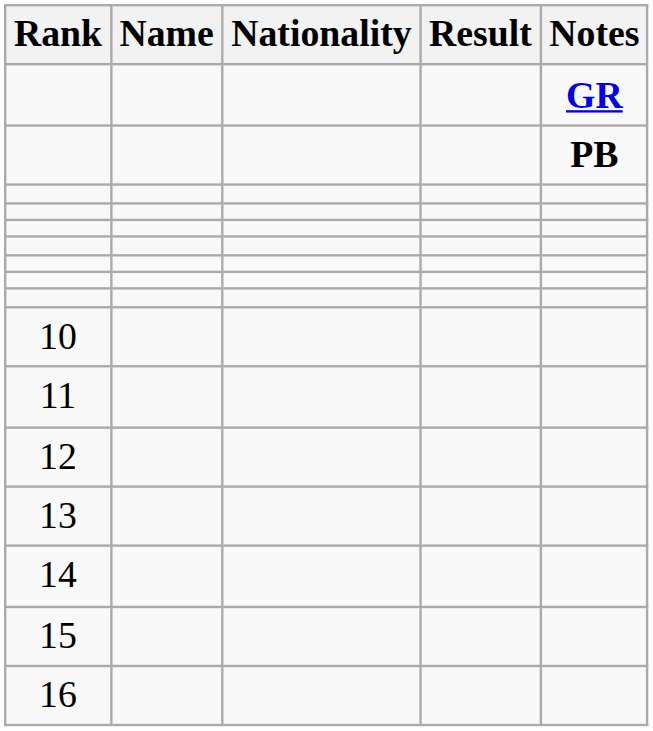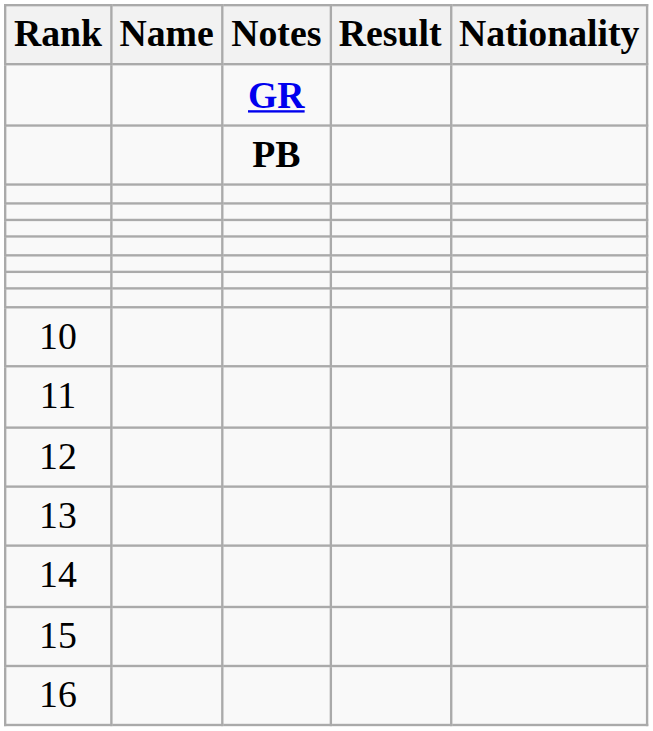 <table class="wikitable sortable" style="text-align:center">
 <tr>
 <th>Rank</th>
 <th>Name</th>
+<th>Notes</th>
+<th>Result</th>
 <th>Nationality</th>
-<th>Result</th>
-<th>Notes</th>
 </tr>
 <tr>
 <td></td>
 <td align=left></td>
+<td><strong><a href='#'>GR</a></strong></td>
+<td></td>
 <td align=left></td>
-<td></td>
-<td><strong><a href='#'>GR</a></strong></td>
 </tr>
 <tr>
 <td></td>
 <td align=left></td>
+<td><strong>PB</strong></td>
+<td></td>
 <td align=left></td>
-<td></td>
-<td><strong>PB</strong></td>
 </tr>
 <tr>
 <td></td>
 <td align=left></td>
-<td align=left></td>
 <td></td>
 <td></td>
+<td align=left></td>
 </tr>
 <tr>
 <td></td>
 <td align=left></td>
-<td align=left></td>
 <td></td>
 <td></td>
+<td align=left></td>
 </tr>
 <tr>
 <td></td>
 <td align=left></td>
-<td align=left></td>
 <td></td>
 <td></td>
+<td align=left></td>
 </tr>
 <tr>
 <td></td>
 <td align=left></td>
-<td align=left></td>
 <td></td>
 <td></td>
+<td align=left></td>
 </tr>
 <tr>
 <td></td>
 <td align=left></td>
-<td align=left></td>
 <td></td>
 <td></td>
+<td align=left></td>
 </tr>
 <tr>
 <td></td>
 <td align=left></td>
-<td align=left></td>
 <td></td>
 <td></td>
+<td align=left></td>
 </tr>
 <tr>
 <td></td>
 <td align=left></td>
-<td align=left></td>
 <td></td>
 <td></td>
+<td align=left></td>
 </tr>
 <tr>
 <td>10</td>
 <td align=left></td>
-<td align=left></td>
 <td></td>
 <td></td>
+<td align=left></td>
 </tr>
 <tr>
 <td>11</td>
 <td align=left></td>
-<td align=left></td>
 <td></td>
 <td></td>
+<td align=left></td>
 </tr>
 <tr>
 <td>12</td>
 <td align=left></td>
-<td align=left></td>
 <td></td>
 <td></td>
+<td align=left></td>
 </tr>
 <tr>
 <td>13</td>
 <td align=left></td>
-<td align=left></td>
 <td></td>
 <td></td>
+<td align=left></td>
 </tr>
 <tr>
 <td>14</td>
 <td align=left></td>
-<td align=left></td>
 <td></td>
 <td></td>
+<td align=left></td>
 </tr>
 <tr>
 <td>15</td>
 <td align=left></td>
-<td align=left></td>
 <td></td>
 <td></td>
+<td align=left></td>
 </tr>
 <tr>
 <td>16</td>
 <td align=left></td>
-<td align=left></td>
 <td></td>
 <td></td>
+<td align=left></td>
 </tr>
 </table>
